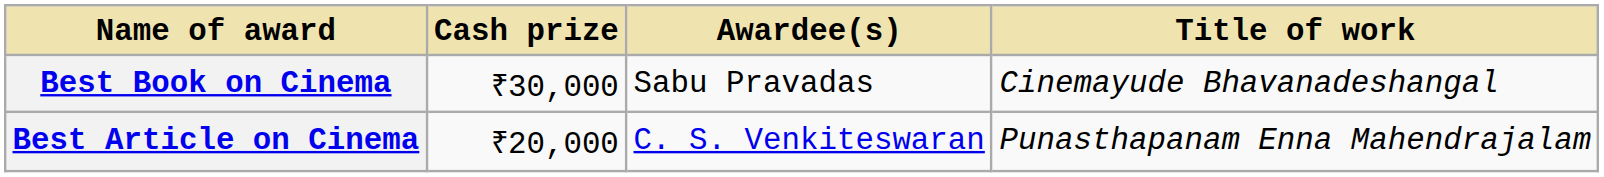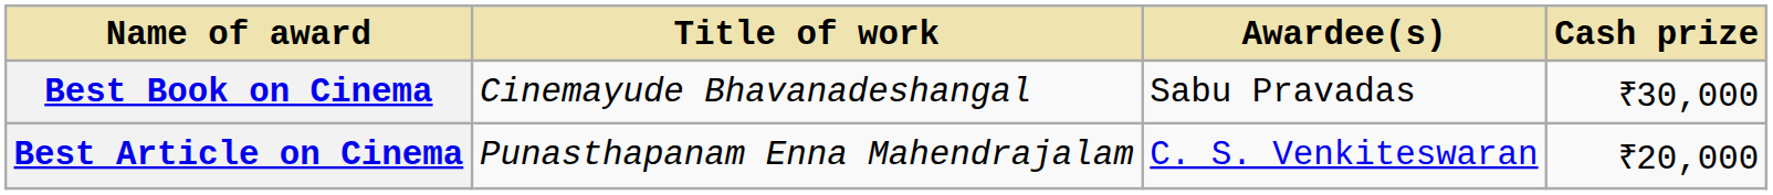 <table class="wikitable plainrowheaders">
 <tr>
 <th style="background-color:#EFE4B0;">Name of award</th>
+<th style="background-color:#EFE4B0;">Title of work</th>
+<th style="background-color:#EFE4B0;">Awardee(s)</th>
 <th style="background-color:#EFE4B0;">Cash prize</th>
-<th style="background-color:#EFE4B0;">Awardee(s)</th>
-<th style="background-color:#EFE4B0;">Title of work</th>
 </tr>
 <tr>
 <th scope="row"><a href='#'>Best Book on Cinema</a></th>
+<td><em>Cinemayude Bhavanadeshangal</em></td>
+<td>Sabu Pravadas</td>
 <td align="right">₹30,000</td>
-<td>Sabu Pravadas</td>
-<td><em>Cinemayude Bhavanadeshangal</em></td>
 </tr>
 <tr>
 <th scope="row"><a href='#'>Best Article on Cinema</a></th>
+<td><em>Punasthapanam Enna Mahendrajalam</em></td>
+<td><a href='#'>C. S. Venkiteswaran</a></td>
 <td align="right">₹20,000</td>
-<td><a href='#'>C. S. Venkiteswaran</a></td>
-<td><em>Punasthapanam Enna Mahendrajalam</em></td>
 </tr>
 </table>
